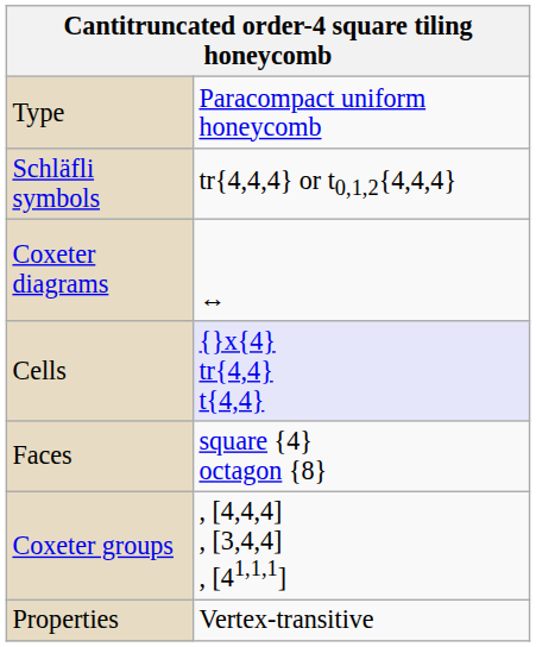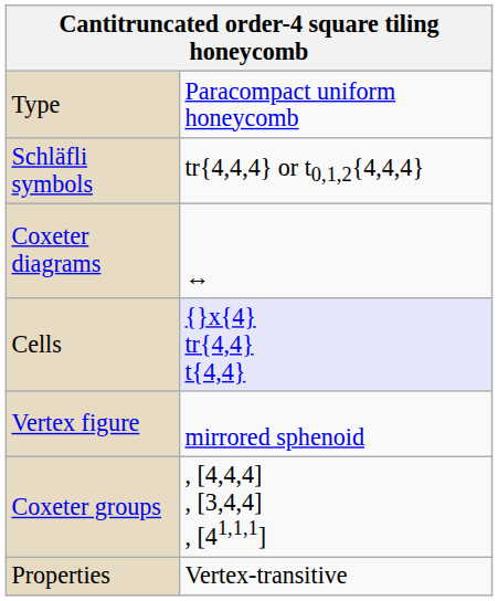 <table class="wikitable" align="right" style="margin-left:10px" width="320">
 <tr>
 <th bgcolor=#e7dcc3 colspan=2>Cantitruncated order-4 square tiling honeycomb</th>
 </tr>
 <tr>
 <td bgcolor=#e7dcc3>Type</td>
 <td><a href='#'>Paracompact uniform honeycomb</a></td>
 </tr>
 <tr>
 <td bgcolor=#e7dcc3><a href='#'>Schläfli symbols</a></td>
 <td>tr{4,4,4} or t<sub>0,1,2</sub>{4,4,4}</td>
 </tr>
 <tr>
 <td bgcolor=#e7dcc3><a href='#'>Coxeter diagrams</a></td>
 <td><br><br> ↔ </td>
 </tr>
 <tr>
 <td bgcolor=#e7dcc3>Cells</td>
 <td style="background: lavender;"><a href='#'>{}x{4}</a> <br><a href='#'>tr{4,4}</a> <br><a href='#'>t{4,4}</a> </td>
 </tr>
 <tr>
-<td bgcolor=#e7dcc3>Faces</td>
-<td><a href='#'>square</a> {4}<br><a href='#'>octagon</a> {8}</td>
+<td bgcolor=#e7dcc3><a href='#'>Vertex figure</a></td>
+<td><br><a href='#'>mirrored sphenoid</a></td>
 </tr>
 <tr>
 <td bgcolor=#e7dcc3><a href='#'>Coxeter groups</a></td>
 <td>, [4,4,4]<br>, [3,4,4]<br>, [4<sup>1,1,1</sup>]</td>
 </tr>
 <tr>
 <td bgcolor=#e7dcc3>Properties</td>
 <td>Vertex-transitive</td>
 </tr>
 </table>
